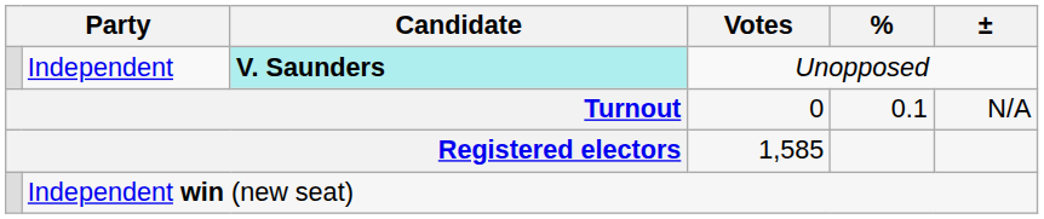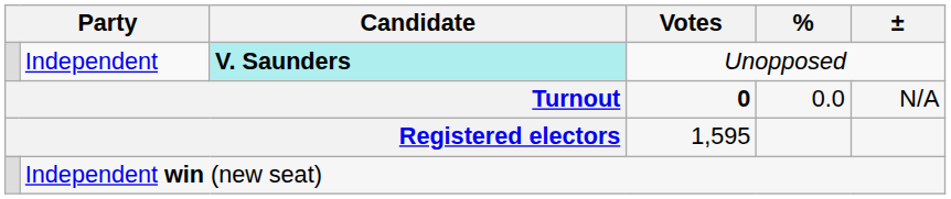 <table class=wikitable>
 <tr>
 <th scope="col" colspan="2" style="width: 130px">Party</th>
 <th scope="col" style="width: 17em">Candidate</th>
 <th scope="col" style="width: 5em">Votes</th>
 <th scope="col" style="width: 3.5em">%</th>
 <th scope="col" style="width: 3.5em">±</th>
 </tr>
 <tr>
 <td style="background:#DDDDDD;"></td>
 <td><a href='#'>Independent</a></td>
 <td style="background: paleturquoise;"><strong>V. Saunders</strong></td>
 <td style="text-align: center; "colspan="3"><em>Unopposed</em></td>
 </tr>
 <tr style="background-color:#F6F6F6">
 <th colspan="3" style="text-align: right; margin-right: 0.5em"><a href='#'>Turnout</a></th>
-<td style="text-align: right; margin-right: 0.5em">0</td>
-<td style="text-align: right; margin-right: 0.5em">0.1</td>
+<td style="text-align: right; margin-right: 0.5em"><strong>0</strong></td>
+<td style="text-align: right; margin-right: 0.5em">0.0</td>
 <td style="text-align: right; margin-right: 0.5em">N/A</td>
 </tr>
 <tr style="background-color:#F6F6F6;">
 <th colspan="3" style="text-align:right;"><a href='#'>Registered electors</a></th>
-<td style="text-align:right; margin-right:0.5em">1,585</td>
+<td style="text-align:right; margin-right:0.5em">1,595</td>
 <td></td>
 <td></td>
 </tr>
 <tr style="background-color:#F6F6F6">
 <td style="background:#DDDDDD;"></td>
 <td colspan="5"><a href='#'>Independent</a> <strong>win</strong> (new seat)</td>
 </tr>
 </table>
